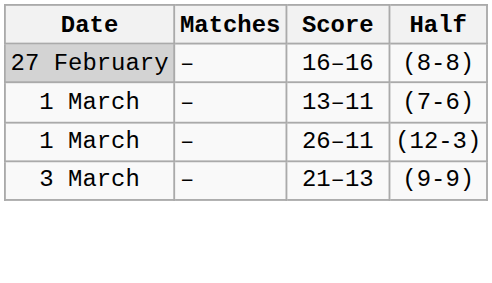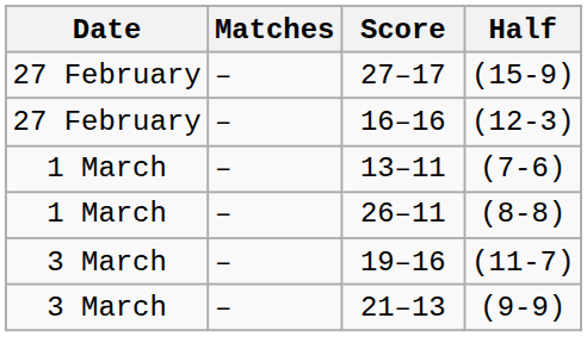 <table class="wikitable" style="text-align:center;">
 <tr>
 <th>Date</th>
 <th>Matches</th>
 <th width="50px">Score</th>
 <th>Half</th>
 </tr>
 <tr>
-<td style="background: lightgrey;">27 February</td>
+<td>27 February</td>
+<td align="left"> – </td>
+<td>27–17</td>
+<td>(15-9)</td>
+</tr>
+<tr>
+<td>27 February</td>
 <td align="left"> – </td>
 <td>16–16</td>
-<td>(8-8)</td>
+<td>(12-3)</td>
 </tr>
 <tr>
 <td>1 March</td>
 <td align="left"> – </td>
 <td>13–11</td>
 <td>(7-6)</td>
 </tr>
 <tr>
 <td>1 March</td>
 <td align="left"> – </td>
 <td>26–11</td>
-<td>(12-3)</td>
+<td>(8-8)</td>
+</tr>
+<tr>
+<td>3 March</td>
+<td align="left"> – </td>
+<td>19–16</td>
+<td>(11-7)</td>
 </tr>
 <tr>
 <td>3 March</td>
 <td align="left"> – </td>
 <td>21–13</td>
 <td>(9-9)</td>
 </tr>
 </table>
